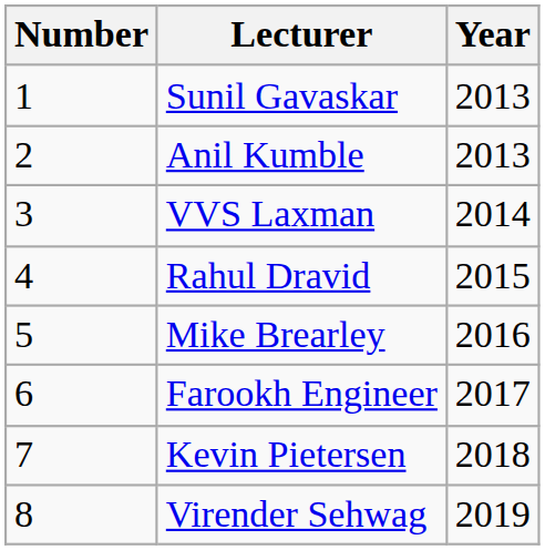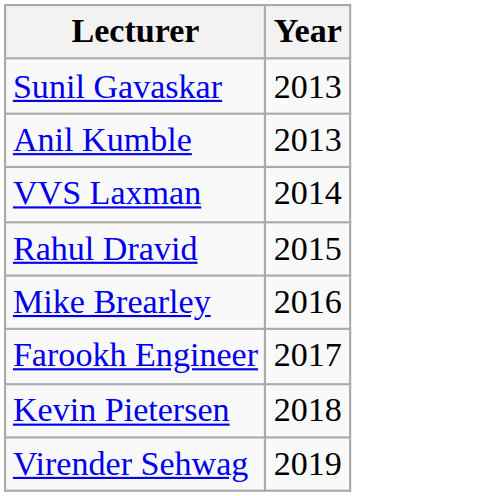 <table class="wikitable">
 <tr>
-<th>Number</th>
 <th>Lecturer</th>
 <th>Year</th>
 </tr>
 <tr>
-<td>1</td>
 <td><a href='#'>Sunil Gavaskar</a></td>
 <td>2013</td>
 </tr>
 <tr>
-<td>2</td>
 <td><a href='#'>Anil Kumble</a></td>
 <td>2013</td>
 </tr>
 <tr>
-<td>3</td>
 <td><a href='#'>VVS Laxman</a></td>
 <td>2014</td>
 </tr>
 <tr>
-<td>4</td>
 <td><a href='#'>Rahul Dravid</a></td>
 <td>2015</td>
 </tr>
 <tr>
-<td>5</td>
 <td><a href='#'>Mike Brearley</a></td>
 <td>2016</td>
 </tr>
 <tr>
-<td>6</td>
 <td><a href='#'>Farookh Engineer</a></td>
 <td>2017</td>
 </tr>
 <tr>
-<td>7</td>
 <td><a href='#'>Kevin Pietersen</a></td>
 <td>2018</td>
 </tr>
 <tr>
-<td>8</td>
 <td><a href='#'>Virender Sehwag</a></td>
 <td>2019</td>
 </tr>
 </table>
